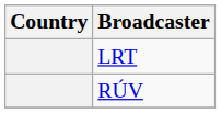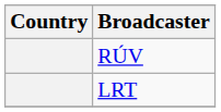 <table class="wikitable plainrowheaders">
 <tr>
 </tr>
 <tr>
 <th scope="col">Country</th>
 <th scope="col">Broadcaster</th>
 </tr>
 <tr>
 <th scope="row"></th>
-<td><a href='#'>LRT</a></td>
+<td><a href='#'>RÚV</a></td>
 </tr>
 <tr>
 <th scope="row"></th>
-<td><a href='#'>RÚV</a></td>
+<td><a href='#'>LRT</a></td>
 </tr>
 <tr>
 </tr>
 </table>
